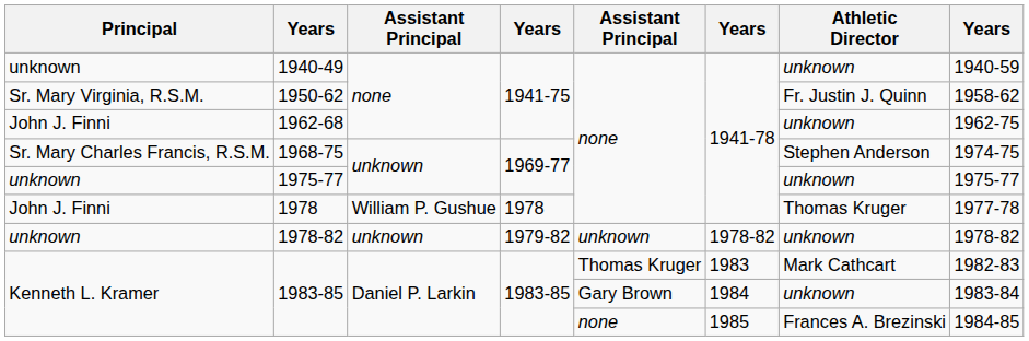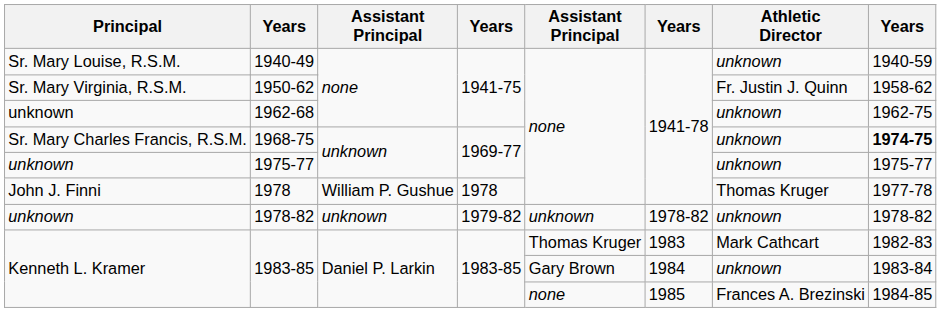 <table class="wikitable">
 <tr>
 <th>Principal</th>
 <th>Years</th>
 <th>Assistant<br>Principal</th>
 <th>Years</th>
 <th>Assistant<br>Principal</th>
 <th>Years</th>
 <th>Athletic<br>Director</th>
 <th>Years</th>
 </tr>
 <tr>
-<td>unknown</td>
+<td>Sr. Mary Louise, R.S.M.</td>
 <td>1940-49</td>
 <td rowspan="5"><em>none</em></td>
 <td rowspan="5">1941-75</td>
 <td rowspan="8"><em>none</em></td>
 <td rowspan="8">1941-78</td>
 <td rowspan="2"><em>unknown</em></td>
 <td rowspan="2">1940-59</td>
 </tr>
 <tr>
 <td rowspan="2">Sr. Mary Virginia, R.S.M.</td>
 <td rowspan="2">1950-62</td>
 </tr>
 <tr>
 <td>Fr. Justin J. Quinn</td>
 <td>1958-62</td>
 </tr>
 <tr>
-<td>John J. Finni</td>
+<td>unknown</td>
 <td>1962-68</td>
 <td rowspan="2"><em>unknown</em></td>
 <td rowspan="2">1962-75</td>
 </tr>
 <tr>
 <td rowspan="2">Sr. Mary Charles Francis, R.S.M.</td>
 <td rowspan="2">1968-75</td>
 </tr>
 <tr>
 <td rowspan="2"><em>unknown</em></td>
 <td rowspan="2">1969-77</td>
-<td>Stephen Anderson</td>
-<td>1974-75</td>
+<td><em>unknown</em></td>
+<td><strong>1974-75</strong></td>
 </tr>
 <tr>
 <td><em>unknown</em></td>
 <td>1975-77</td>
 <td><em>unknown</em></td>
 <td>1975-77</td>
 </tr>
 <tr>
 <td>John J. Finni</td>
 <td>1978</td>
 <td>William P. Gushue</td>
 <td>1978</td>
 <td>Thomas Kruger</td>
 <td>1977-78</td>
 </tr>
 <tr>
 <td><em>unknown</em></td>
 <td>1978-82</td>
 <td><em>unknown</em></td>
 <td>1979-82</td>
 <td><em>unknown</em></td>
 <td>1978-82</td>
 <td><em>unknown</em></td>
 <td>1978-82</td>
 </tr>
 <tr>
 <td rowspan="3">Kenneth L. Kramer</td>
 <td rowspan="3">1983-85</td>
 <td rowspan="3">Daniel P. Larkin</td>
 <td rowspan="3">1983-85</td>
 <td>Thomas Kruger</td>
 <td>1983</td>
 <td>Mark Cathcart</td>
 <td>1982-83</td>
 </tr>
 <tr>
 <td>Gary Brown</td>
 <td>1984</td>
 <td><em>unknown</em></td>
 <td>1983-84</td>
 </tr>
 <tr>
 <td><em>none</em></td>
 <td>1985</td>
 <td>Frances A. Brezinski</td>
 <td>1984-85</td>
 </tr>
 </table>
